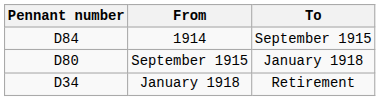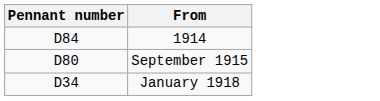 <table class="wikitable" style="text-align:center">
 <tr>
 <th>Pennant number</th>
 <th>From</th>
-<th>To</th>
 </tr>
 <tr>
 <td>D84</td>
 <td>1914</td>
-<td>September 1915</td>
 </tr>
 <tr>
 <td>D80</td>
 <td>September 1915</td>
-<td>January 1918</td>
 </tr>
 <tr>
 <td>D34</td>
 <td>January 1918</td>
-<td>Retirement</td>
 </tr>
 </table>
